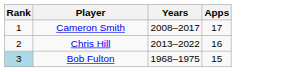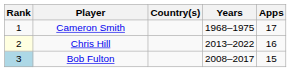 <table class="wikitable plainrowheaders sortable" style="text-align:center;font-size:95%">
 <tr>
 <th scope="col">Rank</th>
 <th scope="col" width=170>Player</th>
+<th scope="col" class="unsortable">Country(s)</th>
 <th scope="col">Years</th>
 <th scope="col">Apps</th>
 </tr>
 <tr>
 <td>1</td>
 <td><a href='#'>Cameron Smith</a></td>
-<td>2008–2017</td>
+<td></td>
+<td>1968–1975</td>
 <td>17</td>
 </tr>
 <tr>
-<td>2</td>
+<td style="background: lightyellow;">2</td>
 <td><a href='#'>Chris Hill</a></td>
+<td></td>
 <td>2013–2022</td>
 <td>16</td>
 </tr>
 <tr>
 <td style="background: lightblue;">3</td>
 <td><a href='#'>Bob Fulton</a></td>
-<td>1968–1975</td>
+<td></td>
+<td>2008–2017</td>
 <td>15</td>
 </tr>
 </table>
